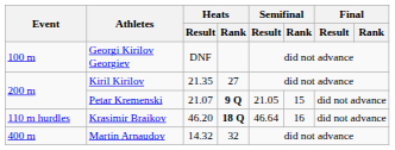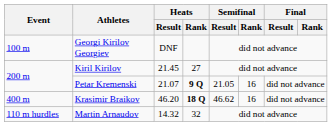 <table class="wikitable" border="1" style="font-size:90%">
 <tr>
 <th rowspan="2" width=100>Event</th>
 <th rowspan="2" width=120>Athletes</th>
 <th colspan="2">Heats</th>
 <th colspan="2">Semifinal</th>
 <th colspan="2">Final</th>
 </tr>
 <tr>
 <th>Result</th>
 <th>Rank</th>
 <th>Result</th>
 <th>Rank</th>
 <th>Result</th>
 <th>Rank</th>
 </tr>
 <tr>
 <td><a href='#'>100 m</a></td>
 <td><a href='#'>Georgi Kirilov Georgiev</a></td>
 <td align=center>DNF</td>
 <td align=center></td>
 <td align=center colspan="4">did not advance</td>
 </tr>
 <tr>
 <td rowspan=2><a href='#'>200 m</a></td>
 <td><a href='#'>Kiril Kirilov</a></td>
-<td align=center>21.35</td>
+<td align=center>21.45</td>
 <td align=center>27</td>
 <td align=center colspan="4">did not advance</td>
 </tr>
 <tr>
 <td><a href='#'>Petar Kremenski</a></td>
 <td align=center>21.07</td>
 <td align=center><strong>9 Q</strong></td>
 <td align=center>21.05</td>
-<td align=center>15</td>
-<td align=center colspan="2">did not advance</td>
-</tr>
-<tr>
-<td><a href='#'>110 m hurdles</a></td>
-<td><a href='#'>Krasimir Braikov</a></td>
-<td align=center>46.20</td>
-<td align=center><strong>18 Q</strong></td>
-<td align=center>46.64</td>
 <td align=center>16</td>
 <td align=center colspan="2">did not advance</td>
 </tr>
 <tr>
 <td><a href='#'>400 m</a></td>
+<td><a href='#'>Krasimir Braikov</a></td>
+<td align=center>46.20</td>
+<td align=center><strong>18 Q</strong></td>
+<td align=center>46.62</td>
+<td align=center>16</td>
+<td align=center colspan="2">did not advance</td>
+</tr>
+<tr>
+<td><a href='#'>110 m hurdles</a></td>
 <td><a href='#'>Martin Arnaudov</a></td>
 <td align=center>14.32</td>
 <td align=center>32</td>
 <td align=center colspan="4">did not advance</td>
 </tr>
 </table>
